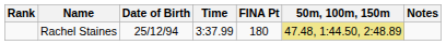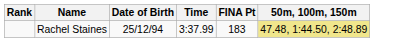 <table class="wikitable sortable" style="text-align:center">
 <tr>
 <th>Rank</th>
 <th>Name</th>
 <th>Date of Birth</th>
 <th>Time</th>
 <th>FINA Pt</th>
 <th>50m, 100m, 150m</th>
-<th>Notes</th>
 </tr>
 <tr>
 <td></td>
 <td align=left> Rachel Staines</td>
 <td>25/12/94</td>
 <td>3:37.99</td>
-<td>180</td>
+<td>183</td>
 <td style="background: khaki;">47.48, 1:44.50, 2:48.89</td>
-<td></td>
 </tr>
 </table>
